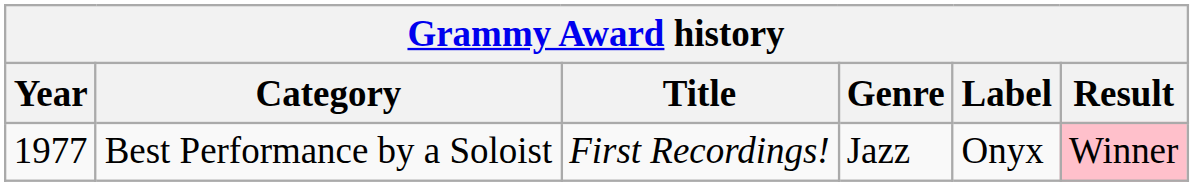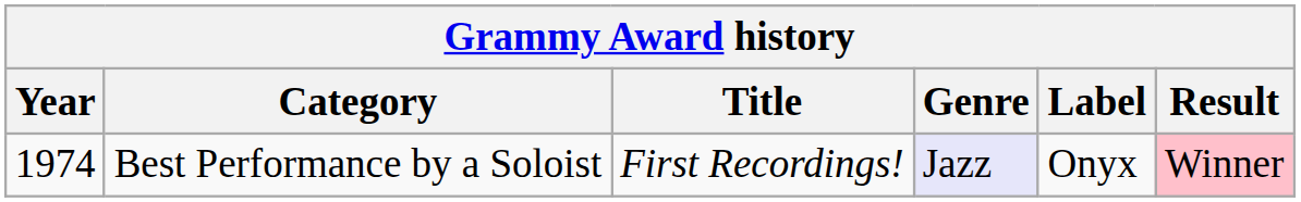 <table class=wikitable>
 <tr>
 <th colspan="6" style="text-align:center;"><a href='#'>Grammy Award</a> history</th>
 </tr>
 <tr>
 <th>Year</th>
 <th>Category</th>
 <th>Title</th>
 <th>Genre</th>
 <th>Label</th>
 <th>Result</th>
 </tr>
 <tr>
-<td>1977</td>
+<td>1974</td>
 <td>Best Performance by a Soloist</td>
 <td><em>First Recordings!</em></td>
-<td>Jazz</td>
+<td style="background: lavender;">Jazz</td>
 <td>Onyx</td>
 <td style="background: pink;">Winner</td>
 </tr>
 </table>
